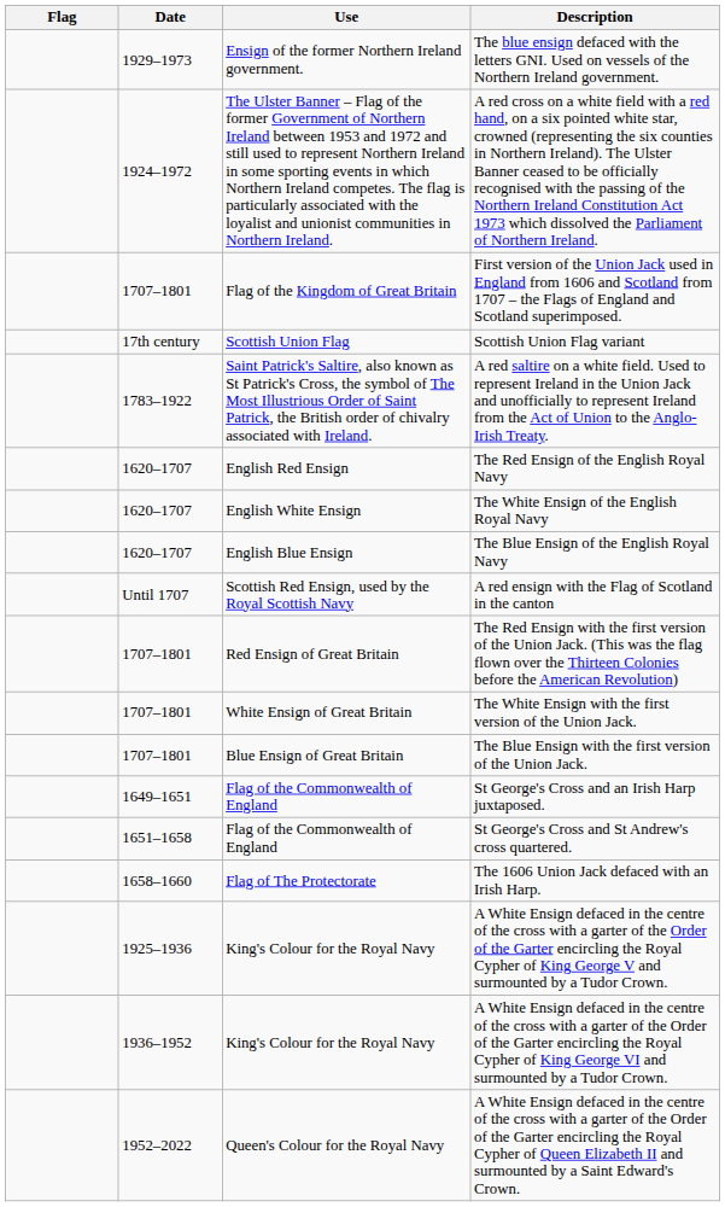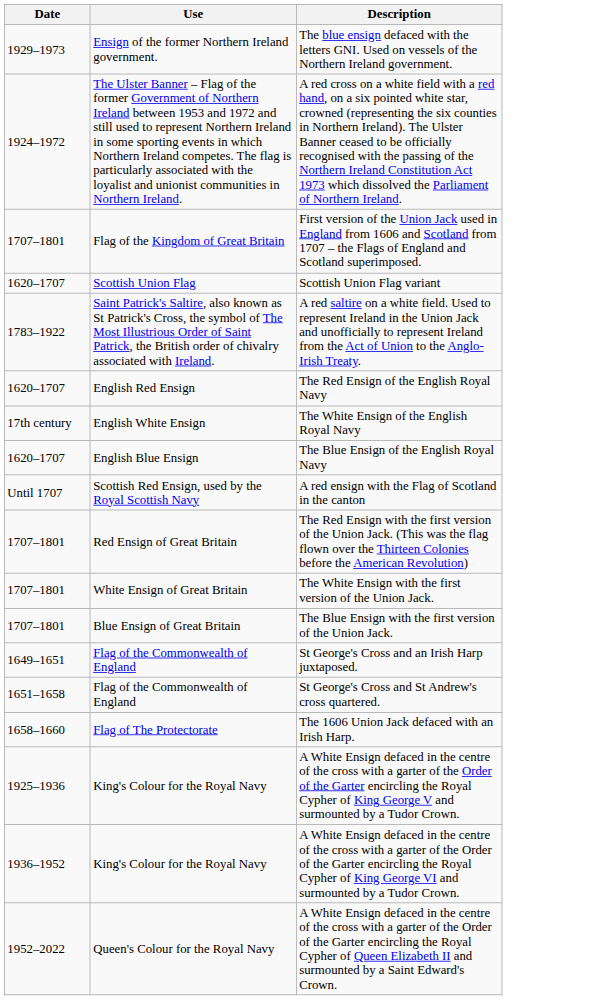 <table class="wikitable">
 <tr style="background:#efefef;">
-<th style="width:110px;">Flag</th>
 <th style="width:100px;">Date</th>
 <th style="width:250px;">Use</th>
 <th style="width:250px;">Description</th>
 </tr>
 <tr>
-<td></td>
 <td>1929–1973</td>
 <td><a href='#'>Ensign</a> of the former Northern Ireland government.</td>
 <td>The <a href='#'>blue ensign</a> defaced with the letters GNI. Used on vessels of the Northern Ireland government.</td>
 </tr>
 <tr>
-<td></td>
 <td>1924–1972</td>
 <td><a href='#'>The Ulster Banner</a> – Flag of the former <a href='#'>Government of Northern Ireland</a> between 1953 and 1972 and still used to represent Northern Ireland in some sporting events in which Northern Ireland competes. The flag is particularly associated with the loyalist and unionist communities in <a href='#'>Northern Ireland</a>.</td>
 <td>A red cross on a white field with a <a href='#'>red hand</a>, on a six pointed white star, crowned (representing the six counties in Northern Ireland). The Ulster Banner ceased to be officially recognised with the passing of the <a href='#'>Northern Ireland Constitution Act 1973</a> which dissolved the <a href='#'>Parliament of Northern Ireland</a>.</td>
 </tr>
 <tr>
-<td></td>
 <td>1707–1801</td>
 <td>Flag of the <a href='#'>Kingdom of Great Britain</a></td>
 <td>First version of the <a href='#'>Union Jack</a> used in <a href='#'>England</a> from 1606 and <a href='#'>Scotland</a> from 1707 – the Flags of England and Scotland superimposed.</td>
 </tr>
 <tr>
-<td></td>
-<td>17th century</td>
+<td>1620–1707</td>
 <td><a href='#'>Scottish Union Flag</a></td>
 <td>Scottish Union Flag variant</td>
 </tr>
 <tr>
-<td></td>
 <td>1783–1922</td>
 <td><a href='#'>Saint Patrick's Saltire</a>, also known as St Patrick's Cross, the symbol of <a href='#'>The Most Illustrious Order of Saint Patrick</a>, the British order of chivalry associated with <a href='#'>Ireland</a>.</td>
 <td>A red <a href='#'>saltire</a> on a white field. Used to represent Ireland in the Union Jack and unofficially to represent Ireland from the <a href='#'>Act of Union</a> to the <a href='#'>Anglo-Irish Treaty</a>.</td>
 </tr>
 <tr>
-<td></td>
 <td>1620–1707</td>
 <td>English Red Ensign</td>
 <td>The Red Ensign of the English Royal Navy</td>
 </tr>
 <tr>
-<td></td>
-<td>1620–1707</td>
+<td>17th century</td>
 <td>English White Ensign</td>
 <td>The White Ensign of the English Royal Navy</td>
 </tr>
 <tr>
-<td></td>
 <td>1620–1707</td>
 <td>English Blue Ensign</td>
 <td>The Blue Ensign of the English Royal Navy</td>
 </tr>
 <tr>
-<td></td>
 <td>Until 1707</td>
 <td>Scottish Red Ensign, used by the <a href='#'>Royal Scottish Navy</a></td>
 <td>A red ensign with the Flag of Scotland in the canton</td>
 </tr>
 <tr>
-<td></td>
 <td>1707–1801</td>
 <td>Red Ensign of Great Britain</td>
 <td>The Red Ensign with the first version of the Union Jack. (This was the flag flown over the <a href='#'>Thirteen Colonies</a> before the <a href='#'>American Revolution</a>)</td>
 </tr>
 <tr>
-<td></td>
 <td>1707–1801</td>
 <td>White Ensign of Great Britain</td>
 <td>The White Ensign with the first version of the Union Jack.</td>
 </tr>
 <tr>
-<td></td>
 <td>1707–1801</td>
 <td>Blue Ensign of Great Britain</td>
 <td>The Blue Ensign with the first version of the Union Jack.</td>
 </tr>
 <tr>
-<td></td>
 <td>1649–1651</td>
 <td><a href='#'>Flag of the Commonwealth of England</a></td>
 <td>St George's Cross and an Irish Harp juxtaposed.</td>
 </tr>
 <tr>
-<td></td>
 <td>1651–1658</td>
 <td>Flag of the Commonwealth of England</td>
 <td>St George's Cross and St Andrew's cross quartered.</td>
 </tr>
 <tr>
-<td></td>
 <td>1658–1660</td>
 <td><a href='#'>Flag of The Protectorate</a></td>
 <td>The 1606 Union Jack defaced with an Irish Harp.</td>
 </tr>
 <tr>
-<td></td>
 <td>1925–1936</td>
 <td>King's Colour for the Royal Navy</td>
 <td>A White Ensign defaced in the centre of the cross with a garter of the <a href='#'>Order of the Garter</a> encircling the Royal Cypher of <a href='#'>King George V</a> and surmounted by a Tudor Crown.</td>
 </tr>
 <tr>
-<td></td>
 <td>1936–1952</td>
 <td>King's Colour for the Royal Navy</td>
 <td>A White Ensign defaced in the centre of the cross with a garter of the Order of the Garter encircling the Royal Cypher of <a href='#'>King George VI</a> and surmounted by a Tudor Crown.</td>
 </tr>
 <tr>
-<td></td>
 <td>1952–2022</td>
 <td>Queen's Colour for the Royal Navy</td>
 <td>A White Ensign defaced in the centre of the cross with a garter of the Order of the Garter encircling the Royal Cypher of <a href='#'>Queen Elizabeth II</a> and surmounted by a Saint Edward's Crown.</td>
 </tr>
 </table>
